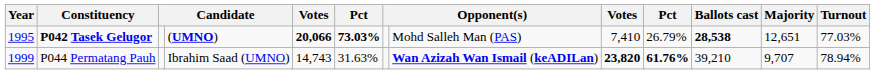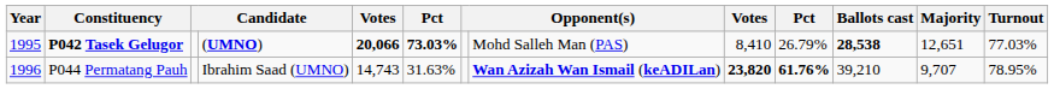 <table class="wikitable" style="margin:0.5em ; font-size:95%">
 <tr>
 <th>Year</th>
 <th>Constituency</th>
 <th colspan=2>Candidate</th>
 <th>Votes</th>
 <th>Pct</th>
 <th colspan=2>Opponent(s)</th>
 <th>Votes</th>
 <th>Pct</th>
 <th>Ballots cast</th>
 <th>Majority</th>
 <th>Turnout</th>
 </tr>
 <tr>
 <td><a href='#'>1995</a></td>
 <td><strong>P042 <a href='#'>Tasek Gelugor</a></strong></td>
 <td></td>
 <td> (<a href='#'><strong>UMNO</strong></a>)</td>
 <td align=right><strong>20,066</strong></td>
 <td><strong>73.03%</strong></td>
 <td></td>
 <td>Mohd Salleh Man (<a href='#'>PAS</a>)</td>
-<td align=right>7,410</td>
+<td align=right>8,410</td>
 <td>26.79%</td>
 <td><strong>28,538</strong></td>
 <td>12,651</td>
 <td>77.03%</td>
 </tr>
 <tr>
-<td><a href='#'>1999</a></td>
+<td><a href='#'>1996</a></td>
 <td>P044 <a href='#'>Permatang Pauh</a></td>
 <td></td>
 <td>Ibrahim Saad (<a href='#'>UMNO</a>)</td>
 <td align=right>14,743</td>
 <td>31.63%</td>
 <td></td>
 <td><strong><a href='#'>Wan Azizah Wan Ismail</a></strong> (<a href='#'><strong>keADILan</strong></a>)</td>
 <td align=right><strong>23,820</strong></td>
 <td><strong>61.76%</strong></td>
 <td>39,210</td>
 <td>9,707</td>
-<td>78.94%</td>
+<td>78.95%</td>
 </tr>
 </table>
